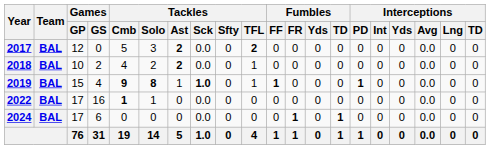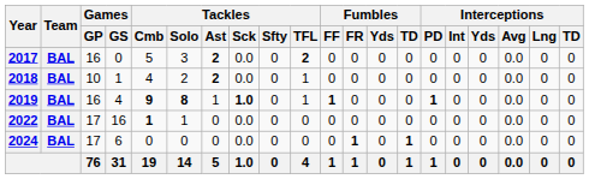 <table class="wikitable" style="text-align:center;">
 <tr>
 <th rowspan="2">Year</th>
 <th rowspan="2">Team</th>
 <th colspan="2">Games</th>
 <th colspan="6">Tackles</th>
 <th colspan="4">Fumbles</th>
 <th colspan="6">Interceptions</th>
 </tr>
 <tr>
 <th>GP</th>
 <th>GS</th>
 <th>Cmb</th>
 <th>Solo</th>
 <th>Ast</th>
 <th>Sck</th>
 <th>Sfty</th>
 <th>TFL</th>
 <th>FF</th>
 <th>FR</th>
 <th>Yds</th>
 <th>TD</th>
 <th>PD</th>
 <th>Int</th>
 <th>Yds</th>
 <th>Avg</th>
 <th>Lng</th>
 <th>TD</th>
 </tr>
 <tr>
 <th><a href='#'>2017</a></th>
 <th><a href='#'>BAL</a></th>
-<td>12</td>
+<td>16</td>
 <td>0</td>
 <td>5</td>
 <td>3</td>
 <td><strong>2</strong></td>
 <td>0.0</td>
 <td>0</td>
 <td><strong>2</strong></td>
 <td>0</td>
 <td>0</td>
 <td>0</td>
 <td>0</td>
 <td>0</td>
 <td>0</td>
 <td>0</td>
 <td>0.0</td>
 <td>0</td>
 <td>0</td>
 </tr>
 <tr>
 <th><a href='#'>2018</a></th>
 <th><a href='#'>BAL</a></th>
 <td>10</td>
-<td>2</td>
+<td>1</td>
 <td>4</td>
 <td>2</td>
 <td><strong>2</strong></td>
 <td>0.0</td>
 <td>0</td>
 <td>1</td>
 <td>0</td>
 <td>0</td>
 <td>0</td>
 <td>0</td>
 <td>0</td>
 <td>0</td>
 <td>0</td>
 <td>0.0</td>
 <td>0</td>
 <td>0</td>
 </tr>
 <tr>
 <th><a href='#'>2019</a></th>
 <th><a href='#'>BAL</a></th>
-<td>15</td>
+<td>16</td>
 <td>4</td>
 <td><strong>9</strong></td>
 <td><strong>8</strong></td>
 <td>1</td>
 <td><strong>1.0</strong></td>
 <td>0</td>
 <td>1</td>
 <td><strong>1</strong></td>
 <td>0</td>
 <td>0</td>
 <td>0</td>
 <td><strong>1</strong></td>
 <td>0</td>
 <td>0</td>
 <td>0.0</td>
 <td>0</td>
 <td>0</td>
 </tr>
 <tr>
 <th><a href='#'>2022</a></th>
 <th><a href='#'>BAL</a></th>
 <td>17</td>
 <td>16</td>
 <td><strong>1</strong></td>
 <td>1</td>
 <td>0</td>
 <td>0.0</td>
 <td>0</td>
 <td>0</td>
 <td>0</td>
 <td>0</td>
 <td>0</td>
 <td>0</td>
 <td>0</td>
 <td>0</td>
 <td>0</td>
 <td>0.0</td>
 <td>0</td>
 <td>0</td>
 </tr>
 <tr>
 <th><a href='#'>2024</a></th>
 <th><a href='#'>BAL</a></th>
 <td>17</td>
 <td>6</td>
 <td>0</td>
 <td>0</td>
 <td>0</td>
 <td>0.0</td>
 <td>0</td>
 <td>0</td>
 <td>0</td>
 <td><strong>1</strong></td>
 <td>0</td>
 <td><strong>1</strong></td>
 <td>0</td>
 <td>0</td>
 <td>0</td>
 <td>0.0</td>
 <td>0</td>
 <td>0</td>
 </tr>
 <tr>
 <th colspan="2"></th>
 <th>76</th>
 <th>31</th>
 <th>19</th>
 <th>14</th>
 <th>5</th>
 <th>1.0</th>
 <th>0</th>
 <th>4</th>
 <th>1</th>
 <th>1</th>
 <th>0</th>
 <th>1</th>
 <th>1</th>
 <th>0</th>
 <th>0</th>
 <th>0.0</th>
 <th>0</th>
 <th>0</th>
 </tr>
 </table>
